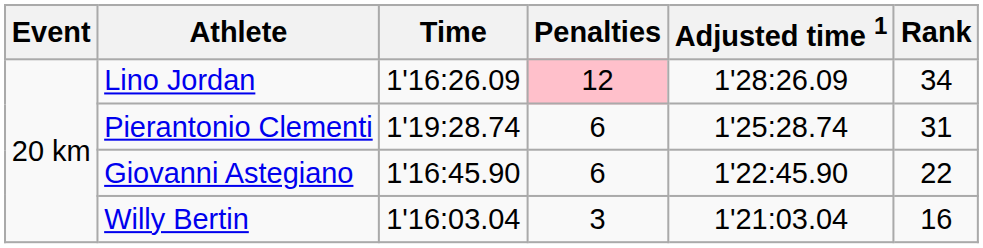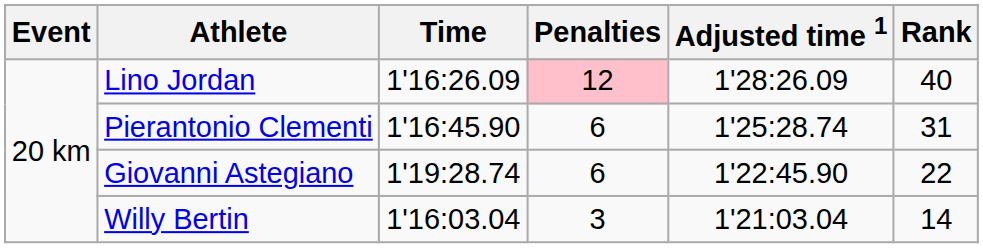 <table class="wikitable" style="font-size:90%">
 <tr>
 <th>Event</th>
 <th>Athlete</th>
 <th>Time</th>
 <th>Penalties</th>
 <th>Adjusted time <sup>1</sup></th>
 <th>Rank</th>
 </tr>
 <tr>
 <td rowspan="4">20 km</td>
 <td><a href='#'>Lino Jordan</a></td>
 <td align="center">1'16:26.09</td>
 <td align="center" style="background: pink;">12</td>
 <td align="center">1'28:26.09</td>
-<td align="center">34</td>
+<td align="center">40</td>
 </tr>
 <tr>
 <td><a href='#'>Pierantonio Clementi</a></td>
-<td align="center">1'19:28.74</td>
+<td align="center">1'16:45.90</td>
 <td align="center">6</td>
 <td align="center">1'25:28.74</td>
 <td align="center">31</td>
 </tr>
 <tr>
 <td><a href='#'>Giovanni Astegiano</a></td>
-<td align="center">1'16:45.90</td>
+<td align="center">1'19:28.74</td>
 <td align="center">6</td>
 <td align="center">1'22:45.90</td>
 <td align="center">22</td>
 </tr>
 <tr>
 <td><a href='#'>Willy Bertin</a></td>
 <td align="center">1'16:03.04</td>
 <td align="center">3</td>
 <td align="center">1'21:03.04</td>
-<td align="center">16</td>
+<td align="center">14</td>
 </tr>
 </table>
